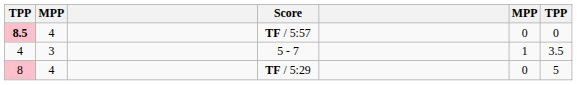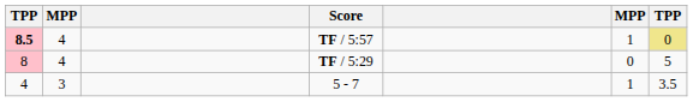 <table class="wikitable" style="text-align: center;" |>
 <tr>
 <th width="35">TPP</th>
 <th width="35">MPP</th>
 <th width="250"></th>
 <th width="75">Score</th>
 <th width="250"></th>
 <th width="35">MPP</th>
 <th width="35">TPP</th>
 </tr>
 <tr>
 <td bgcolor=pink><strong>8.5</strong></td>
 <td>4</td>
 <td style="text-align:left;"></td>
 <td><strong>TF</strong> / 5:57</td>
 <td style="text-align:left;"><strong></strong></td>
+<td>1</td>
+<td style="background: khaki;">0</td>
+</tr>
+<tr>
+<td bgcolor=pink>8</td>
+<td>4</td>
+<td style="text-align:left;"></td>
+<td><strong>TF</strong> / 5:29</td>
+<td style="text-align:left;"><strong></strong></td>
 <td>0</td>
-<td>0</td>
+<td>5</td>
 </tr>
 <tr>
 <td>4</td>
 <td>3</td>
 <td style="text-align:left;"></td>
 <td>5 - 7</td>
 <td style="text-align:left;"><strong></strong></td>
 <td>1</td>
 <td>3.5</td>
 </tr>
-<tr>
-<td bgcolor=pink>8</td>
-<td>4</td>
-<td style="text-align:left;"></td>
-<td><strong>TF</strong> / 5:29</td>
-<td style="text-align:left;"><strong></strong></td>
-<td>0</td>
-<td>5</td>
-</tr>
 </table>
